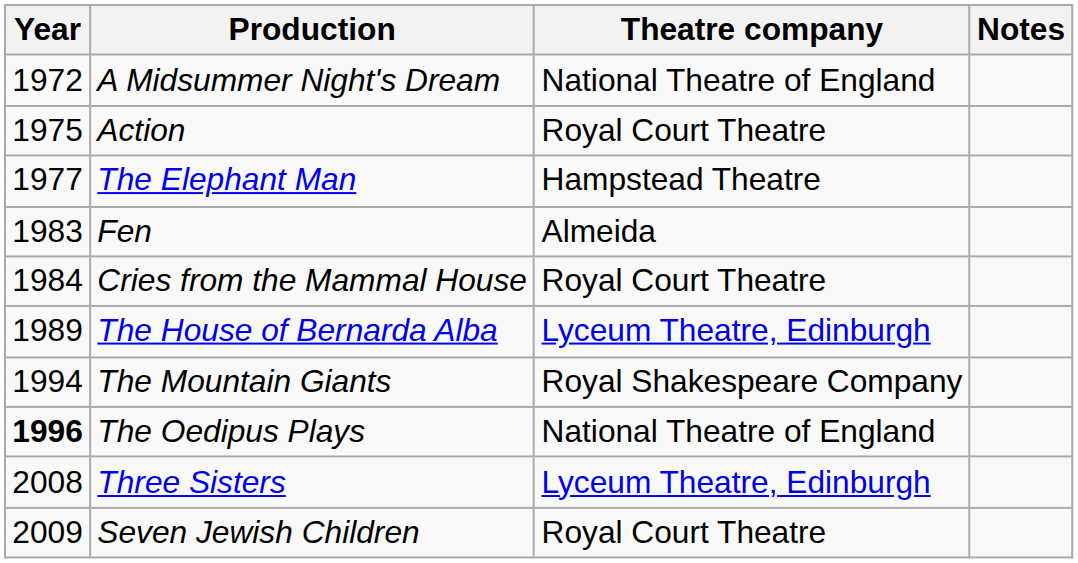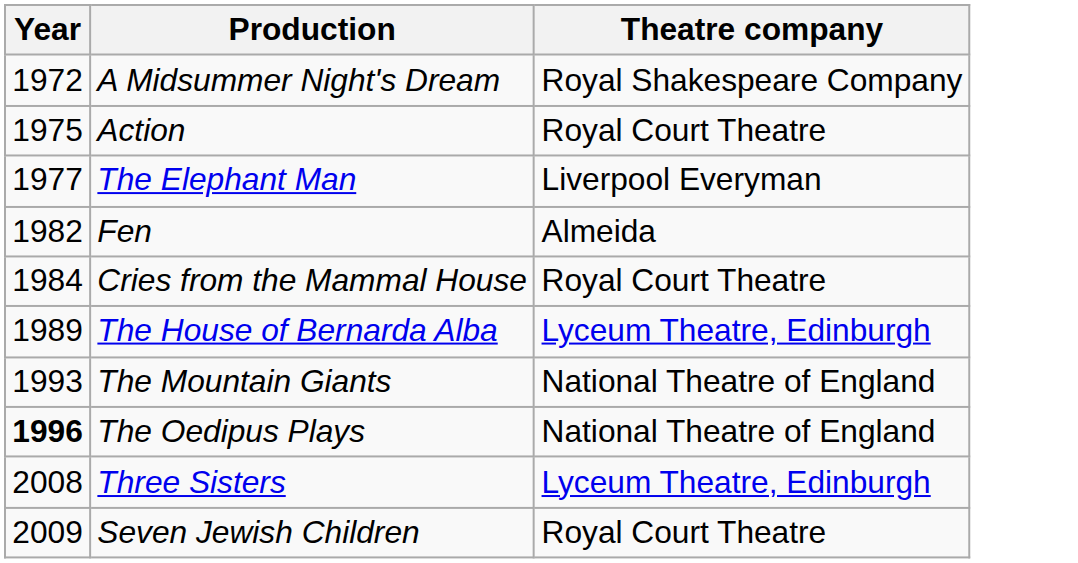 <table class="wikitable">
 <tr>
 <th>Year</th>
 <th>Production</th>
 <th>Theatre company</th>
-<th>Notes</th>
 </tr>
 <tr>
 <td>1972</td>
 <td><em>A Midsummer Night's Dream</em></td>
-<td>National Theatre of England</td>
-<td></td>
+<td>Royal Shakespeare Company</td>
 </tr>
 <tr>
 <td>1975</td>
 <td><em>Action</em></td>
 <td>Royal Court Theatre</td>
-<td></td>
 </tr>
 <tr>
 <td>1977</td>
 <td><em><a href='#'>The Elephant Man</a></em></td>
-<td>Hampstead Theatre</td>
-<td></td>
+<td>Liverpool Everyman</td>
 </tr>
 <tr>
-<td>1983</td>
+<td>1982</td>
 <td><em>Fen</em></td>
 <td>Almeida</td>
-<td></td>
 </tr>
 <tr>
 <td>1984</td>
 <td><em>Cries from the Mammal House</em></td>
 <td>Royal Court Theatre</td>
-<td></td>
 </tr>
 <tr>
 <td>1989</td>
 <td><em><a href='#'>The House of Bernarda Alba</a></em></td>
 <td><a href='#'>Lyceum Theatre, Edinburgh</a></td>
-<td></td>
 </tr>
 <tr>
-<td>1994</td>
+<td>1993</td>
 <td><em>The Mountain Giants</em></td>
-<td>Royal Shakespeare Company</td>
-<td></td>
+<td>National Theatre of England</td>
 </tr>
 <tr>
 <td><strong>1996</strong></td>
 <td><em>The Oedipus Plays</em></td>
 <td>National Theatre of England</td>
-<td></td>
 </tr>
 <tr>
 <td>2008</td>
 <td><a href='#'><em>Three Sisters</em></a></td>
 <td><a href='#'>Lyceum Theatre, Edinburgh</a></td>
-<td></td>
 </tr>
 <tr>
 <td>2009</td>
 <td><em>Seven Jewish Children</em></td>
 <td>Royal Court Theatre</td>
-<td></td>
 </tr>
 </table>
